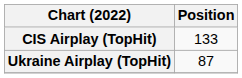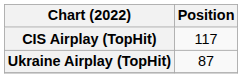 <table class="wikitable sortable plainrowheaders" style="text-align:center;">
 <tr>
 <th scope="col">Chart (2022)</th>
 <th scope="col">Position</th>
 </tr>
 <tr>
 <th scope="row">CIS Airplay (TopHit)</th>
-<td>133</td>
+<td>117</td>
 </tr>
 <tr>
 <th scope="row">Ukraine Airplay (TopHit)</th>
 <td>87</td>
 </tr>
 <tr>
 </tr>
 </table>
